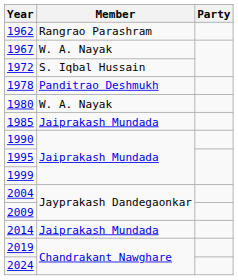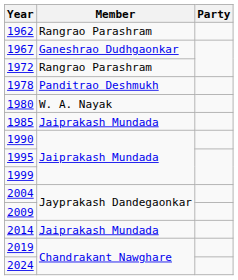 <table class="wikitable">
 <tr>
 <th>Year</th>
 <th>Member</th>
 <th colspan="2">Party</th>
 </tr>
 <tr>
 <td><a href='#'>1962</a></td>
 <td>Rangrao Parashram</td>
 <td></td>
 </tr>
 <tr>
 <td><a href='#'>1967</a></td>
-<td>W. A. Nayak</td>
+<td><a href='#'>Ganeshrao Dudhgaonkar</a></td>
 </tr>
 <tr>
 <td><a href='#'>1972</a></td>
-<td>S. Iqbal Hussain</td>
+<td>Rangrao Parashram</td>
 </tr>
 <tr>
 <td><a href='#'>1978</a></td>
 <td><a href='#'>Panditrao Deshmukh</a></td>
 <td></td>
 </tr>
 <tr>
 <td><a href='#'>1980</a></td>
 <td>W. A. Nayak</td>
 <td></td>
 </tr>
 <tr>
 <td><a href='#'>1985</a></td>
 <td><a href='#'>Jaiprakash Mundada</a></td>
 <td></td>
 </tr>
 <tr>
 <td><a href='#'>1990</a></td>
 <td rowspan="3"><a href='#'>Jaiprakash Mundada</a></td>
 <td></td>
 </tr>
 <tr>
 <td><a href='#'>1995</a></td>
 </tr>
 <tr>
 <td><a href='#'>1999</a></td>
 </tr>
 <tr>
 <td><a href='#'>2004</a></td>
 <td rowspan="2">Jayprakash Dandegaonkar</td>
 <td></td>
 </tr>
 <tr>
 <td><a href='#'>2009</a></td>
 </tr>
 <tr>
 <td><a href='#'>2014</a></td>
 <td><a href='#'>Jaiprakash Mundada</a></td>
 <td></td>
 </tr>
 <tr>
 <td><a href='#'>2019</a></td>
 <td Rowspan=2><a href='#'>Chandrakant Nawghare</a></td>
 <td></td>
 </tr>
 <tr>
 <td><a href='#'>2024</a></td>
 </tr>
 </table>
